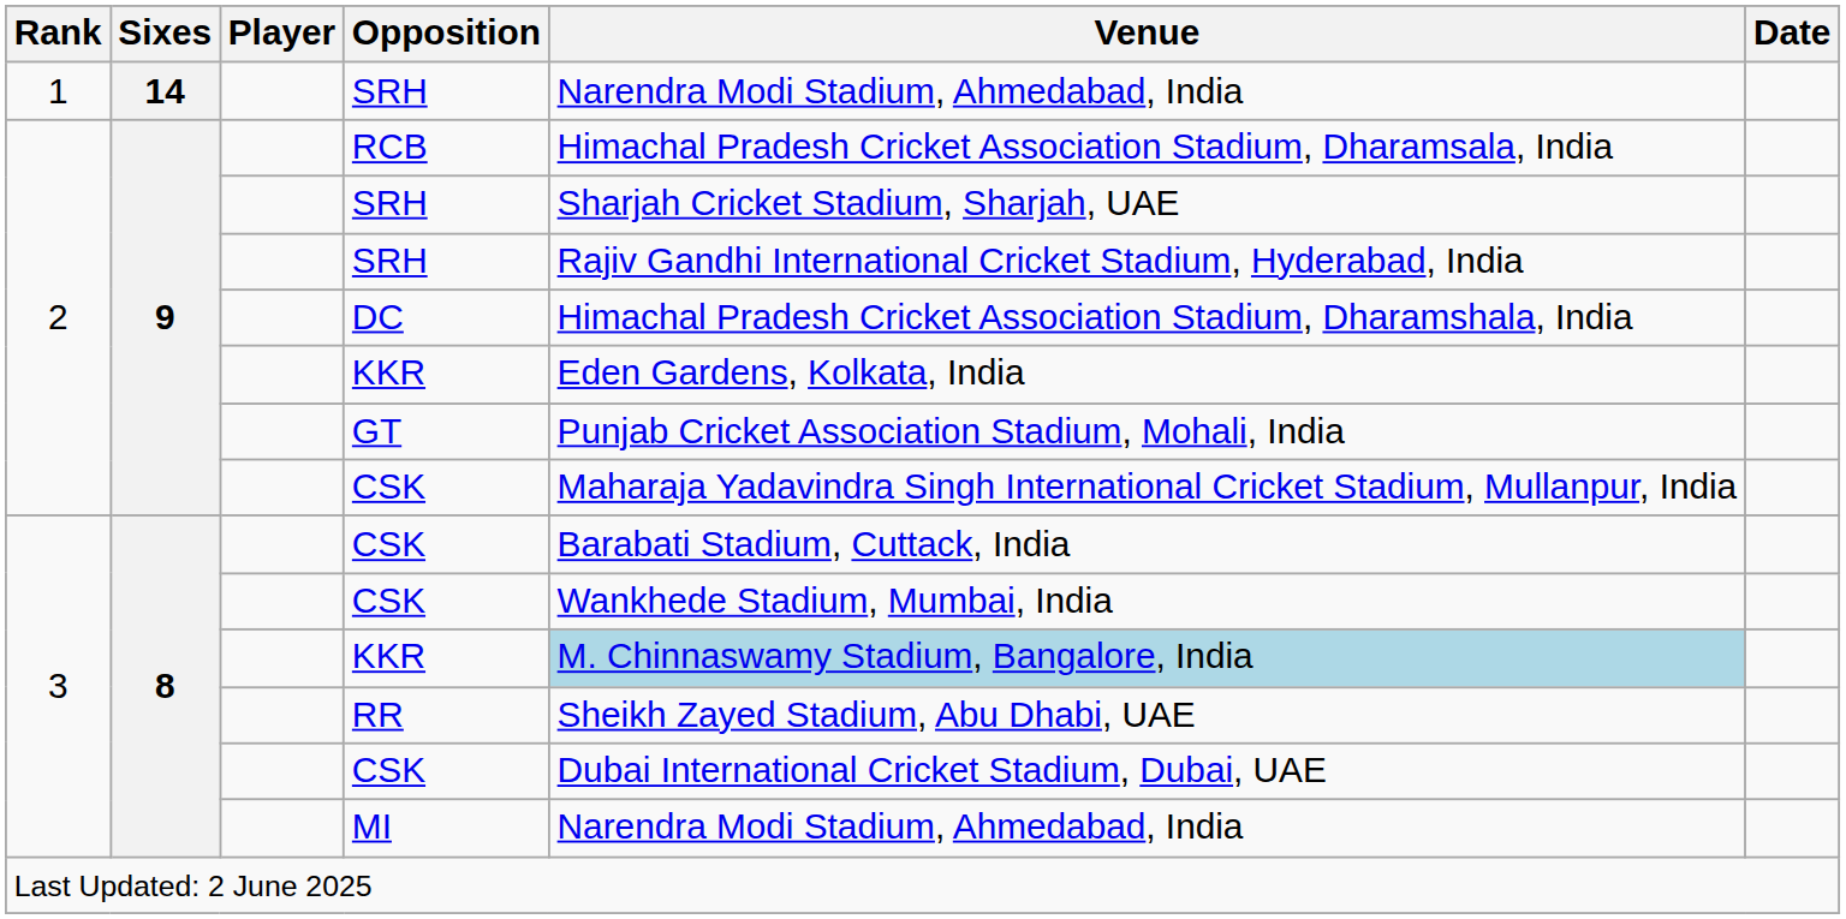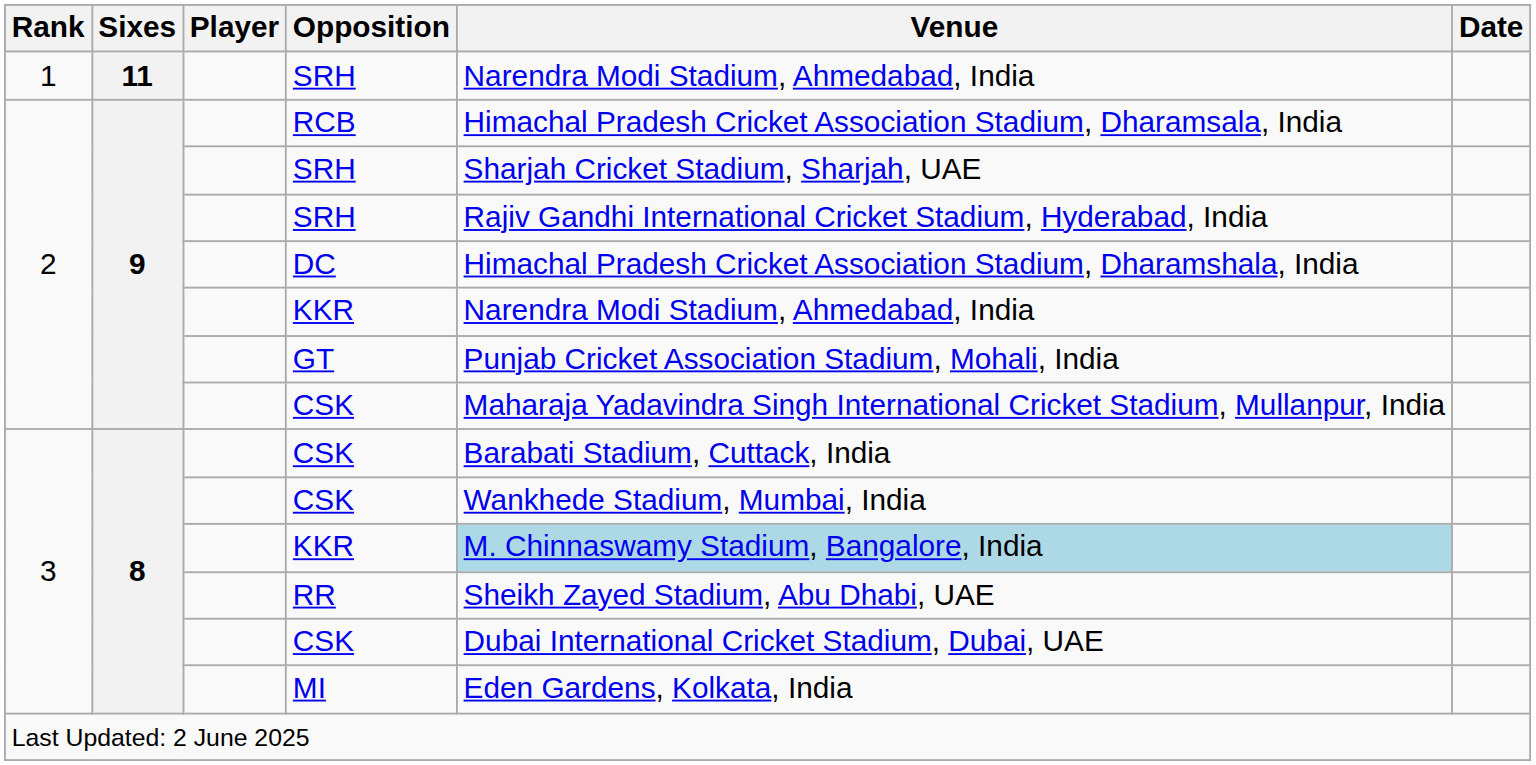 <table class="wikitable">
 <tr>
 <th>Rank</th>
 <th>Sixes</th>
 <th>Player</th>
 <th>Opposition</th>
 <th>Venue</th>
 <th>Date</th>
 </tr>
 <tr>
 <td style="text-align:center">1</td>
-<th scope=row style=text-align:center;>14</th>
+<th scope=row style=text-align:center;>11</th>
 <td></td>
 <td><a href='#'>SRH</a></td>
 <td><a href='#'>Narendra Modi Stadium</a>, <a href='#'>Ahmedabad</a>, India</td>
 <td></td>
 </tr>
 <tr>
 <td style="text-align:center" rowspan=7>2</td>
 <th scope=row style=text-align:center; rowspan=7>9</th>
 <td></td>
 <td><a href='#'>RCB</a></td>
 <td><a href='#'>Himachal Pradesh Cricket Association Stadium</a>, <a href='#'>Dharamsala</a>, India</td>
 <td></td>
 </tr>
 <tr>
 <td></td>
 <td><a href='#'>SRH</a></td>
 <td><a href='#'>Sharjah Cricket Stadium</a>, <a href='#'>Sharjah</a>, UAE</td>
 <td></td>
 </tr>
 <tr>
 <td></td>
 <td><a href='#'>SRH</a></td>
 <td><a href='#'>Rajiv Gandhi International Cricket Stadium</a>, <a href='#'>Hyderabad</a>, India</td>
 <td></td>
 </tr>
 <tr>
 <td></td>
 <td><a href='#'>DC</a></td>
 <td><a href='#'>Himachal Pradesh Cricket Association Stadium</a>, <a href='#'>Dharamshala</a>, India</td>
 <td></td>
 </tr>
 <tr>
 <td></td>
 <td><a href='#'>KKR</a></td>
-<td><a href='#'>Eden Gardens</a>, <a href='#'>Kolkata</a>, India</td>
+<td><a href='#'>Narendra Modi Stadium</a>, <a href='#'>Ahmedabad</a>, India</td>
 <td></td>
 </tr>
 <tr>
 <td></td>
 <td><a href='#'>GT</a></td>
 <td><a href='#'>Punjab Cricket Association Stadium</a>, <a href='#'>Mohali</a>, India</td>
 <td></td>
 </tr>
 <tr>
 <td></td>
 <td><a href='#'>CSK</a></td>
 <td><a href='#'>Maharaja Yadavindra Singh International Cricket Stadium</a>, <a href='#'> Mullanpur</a>, India</td>
 <td></td>
 </tr>
 <tr>
 <td style="text-align:center" rowspan=6>3</td>
 <th scope=row style=text-align:center; rowspan=6>8</th>
 <td></td>
 <td><a href='#'>CSK</a></td>
 <td><a href='#'>Barabati Stadium</a>, <a href='#'>Cuttack</a>, India</td>
 <td></td>
 </tr>
 <tr>
 <td></td>
 <td><a href='#'>CSK</a></td>
 <td><a href='#'>Wankhede Stadium</a>, <a href='#'>Mumbai</a>, India</td>
 <td></td>
 </tr>
 <tr>
 <td></td>
 <td><a href='#'>KKR</a></td>
 <td style="background: lightblue;"><a href='#'>M. Chinnaswamy Stadium</a>, <a href='#'>Bangalore</a>, India</td>
 <td></td>
 </tr>
 <tr>
 <td></td>
 <td><a href='#'>RR</a></td>
 <td><a href='#'>Sheikh Zayed Stadium</a>, <a href='#'>Abu Dhabi</a>, UAE</td>
 <td></td>
 </tr>
 <tr>
 <td></td>
 <td><a href='#'>CSK</a></td>
 <td><a href='#'>Dubai International Cricket Stadium</a>, <a href='#'>Dubai</a>, UAE</td>
 <td></td>
 </tr>
 <tr>
 <td></td>
 <td><a href='#'>MI</a></td>
-<td><a href='#'>Narendra Modi Stadium</a>, <a href='#'>Ahmedabad</a>, India</td>
+<td><a href='#'>Eden Gardens</a>, <a href='#'>Kolkata</a>, India</td>
 <td></td>
 </tr>
 <tr class=sortbottom>
 <td colspan=6><small>Last Updated: 2 June 2025</small></td>
 </tr>
 </table>
